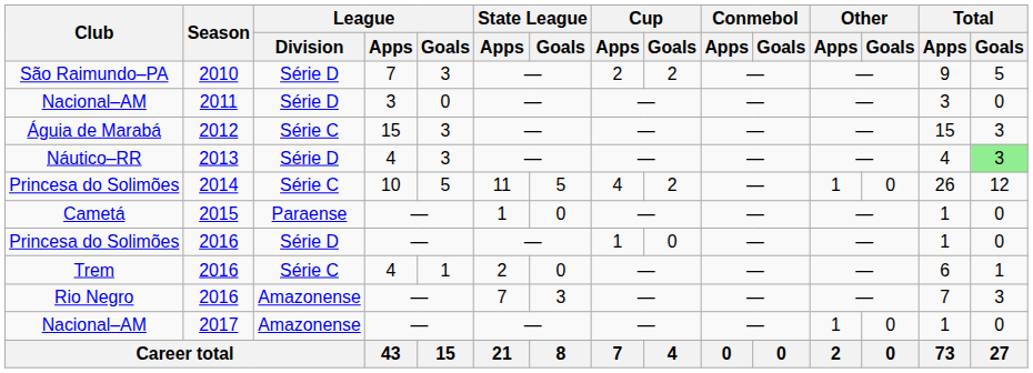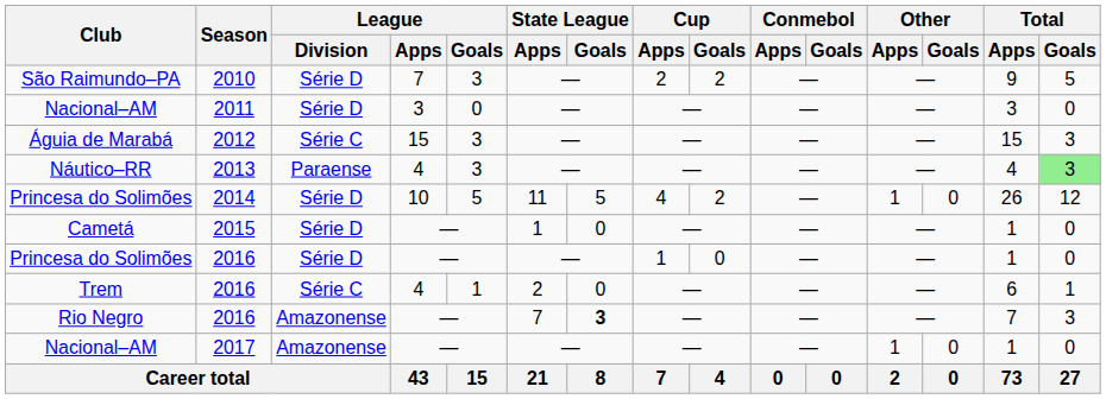 <table class="wikitable" style="text-align: center;">
 <tr>
 <th rowspan="2">Club</th>
 <th rowspan="2">Season</th>
 <th colspan="3">League</th>
 <th colspan="2">State League</th>
 <th colspan="2">Cup</th>
 <th colspan="2">Conmebol</th>
 <th colspan="2">Other</th>
 <th colspan="2">Total</th>
 </tr>
 <tr>
 <th>Division</th>
 <th>Apps</th>
 <th>Goals</th>
 <th>Apps</th>
 <th>Goals</th>
 <th>Apps</th>
 <th>Goals</th>
 <th>Apps</th>
 <th>Goals</th>
 <th>Apps</th>
 <th>Goals</th>
 <th>Apps</th>
 <th>Goals</th>
 </tr>
 <tr>
 <td valign="center"><a href='#'>São Raimundo–PA</a></td>
 <td><a href='#'>2010</a></td>
 <td><a href='#'>Série D</a></td>
 <td>7</td>
 <td>3</td>
 <td colspan="2">—</td>
 <td>2</td>
 <td>2</td>
 <td colspan="2">—</td>
 <td colspan="2">—</td>
 <td>9</td>
 <td>5</td>
 </tr>
 <tr>
 <td valign="center"><a href='#'>Nacional–AM</a></td>
 <td><a href='#'>2011</a></td>
 <td><a href='#'>Série D</a></td>
 <td>3</td>
 <td>0</td>
 <td colspan="2">—</td>
 <td colspan="2">—</td>
 <td colspan="2">—</td>
 <td colspan="2">—</td>
 <td>3</td>
 <td>0</td>
 </tr>
 <tr>
 <td valign="center"><a href='#'>Águia de Marabá</a></td>
 <td><a href='#'>2012</a></td>
 <td><a href='#'>Série C</a></td>
 <td>15</td>
 <td>3</td>
 <td colspan="2">—</td>
 <td colspan="2">—</td>
 <td colspan="2">—</td>
 <td colspan="2">—</td>
 <td>15</td>
 <td>3</td>
 </tr>
 <tr>
 <td valign="center"><a href='#'>Náutico–RR</a></td>
 <td><a href='#'>2013</a></td>
-<td><a href='#'>Série D</a></td>
+<td><a href='#'>Paraense</a></td>
 <td>4</td>
 <td>3</td>
 <td colspan="2">—</td>
 <td colspan="2">—</td>
 <td colspan="2">—</td>
 <td colspan="2">—</td>
 <td>4</td>
 <td style="background: lightgreen;">3</td>
 </tr>
 <tr>
 <td valign="center"><a href='#'>Princesa do Solimões</a></td>
 <td><a href='#'>2014</a></td>
-<td><a href='#'>Série C</a></td>
+<td><a href='#'>Série D</a></td>
 <td>10</td>
 <td>5</td>
 <td>11</td>
 <td>5</td>
 <td>4</td>
 <td>2</td>
 <td colspan="2">—</td>
 <td>1</td>
 <td>0</td>
 <td>26</td>
 <td>12</td>
 </tr>
 <tr>
 <td valign="center"><a href='#'>Cametá</a></td>
 <td><a href='#'>2015</a></td>
-<td><a href='#'>Paraense</a></td>
+<td><a href='#'>Série D</a></td>
 <td colspan="2">—</td>
 <td>1</td>
 <td>0</td>
 <td colspan="2">—</td>
 <td colspan="2">—</td>
 <td colspan="2">—</td>
 <td>1</td>
 <td>0</td>
 </tr>
 <tr>
 <td valign="center"><a href='#'>Princesa do Solimões</a></td>
 <td><a href='#'>2016</a></td>
 <td><a href='#'>Série D</a></td>
 <td colspan="2">—</td>
 <td colspan="2">—</td>
 <td>1</td>
 <td>0</td>
 <td colspan="2">—</td>
 <td colspan="2">—</td>
 <td>1</td>
 <td>0</td>
 </tr>
 <tr>
 <td valign="center"><a href='#'>Trem</a></td>
 <td><a href='#'>2016</a></td>
 <td><a href='#'>Série C</a></td>
 <td>4</td>
 <td>1</td>
 <td>2</td>
 <td>0</td>
 <td colspan="2">—</td>
 <td colspan="2">—</td>
 <td colspan="2">—</td>
 <td>6</td>
 <td>1</td>
 </tr>
 <tr>
 <td valign="center"><a href='#'>Rio Negro</a></td>
 <td><a href='#'>2016</a></td>
 <td><a href='#'>Amazonense</a></td>
 <td colspan="2">—</td>
 <td>7</td>
-<td>3</td>
+<td><strong>3</strong></td>
 <td colspan="2">—</td>
 <td colspan="2">—</td>
 <td colspan="2">—</td>
 <td>7</td>
 <td>3</td>
 </tr>
 <tr>
 <td valign="center"><a href='#'>Nacional–AM</a></td>
 <td><a href='#'>2017</a></td>
 <td><a href='#'>Amazonense</a></td>
 <td colspan="2">—</td>
 <td colspan="2">—</td>
 <td colspan="2">—</td>
 <td colspan="2">—</td>
 <td>1</td>
 <td>0</td>
 <td>1</td>
 <td>0</td>
 </tr>
 <tr>
 <th colspan="3"><strong>Career total</strong></th>
 <th>43</th>
 <th>15</th>
 <th>21</th>
 <th>8</th>
 <th>7</th>
 <th>4</th>
 <th>0</th>
 <th>0</th>
 <th>2</th>
 <th>0</th>
 <th>73</th>
 <th>27</th>
 </tr>
 </table>
